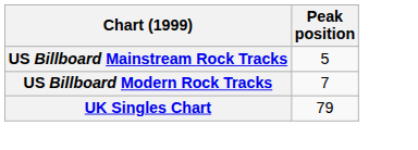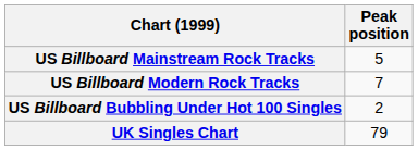 <table class="wikitable plainrowheaders" style="text-align: center;">
 <tr>
 <th scope="col">Chart (1999)</th>
 <th scope="col">Peak<br>position</th>
 </tr>
 <tr>
 <th scope="row">US <em>Billboard</em> <a href='#'>Mainstream Rock Tracks</a></th>
 <td>5</td>
 </tr>
 <tr>
 <th scope="row">US <em>Billboard</em> <a href='#'>Modern Rock Tracks</a></th>
 <td>7</td>
 </tr>
 <tr>
+<th scope="row">US <em>Billboard</em> <a href='#'>Bubbling Under Hot 100 Singles</a></th>
+<td>2</td>
+</tr>
+<tr>
 <th scope="row"><a href='#'>UK Singles Chart</a></th>
 <td>79</td>
 </tr>
 </table>
